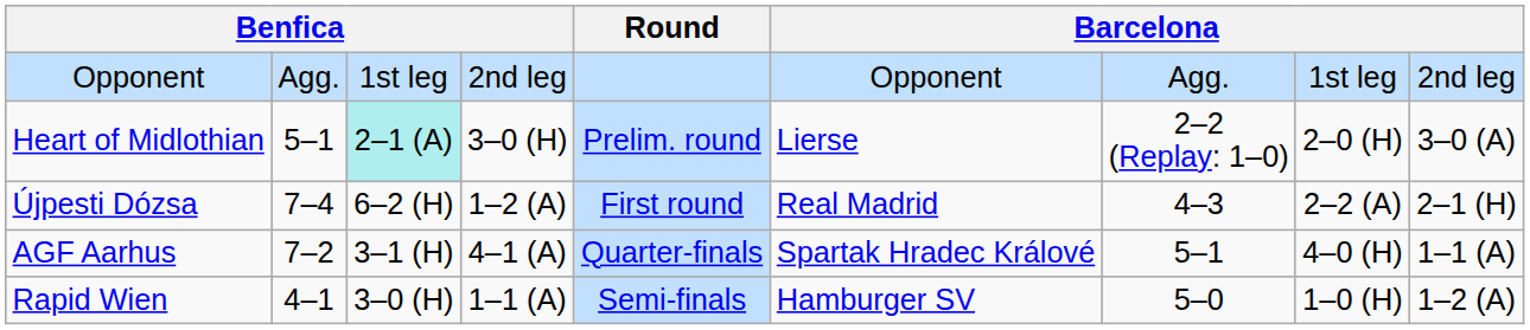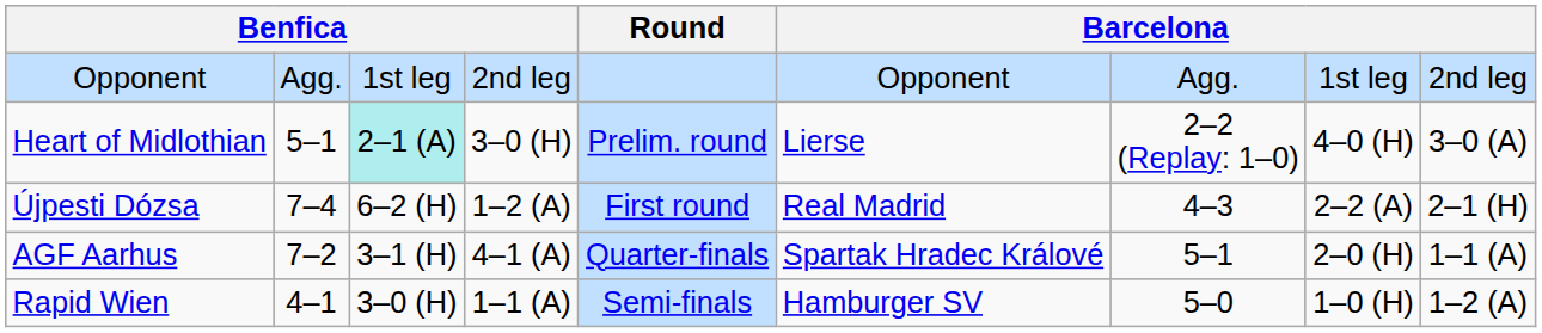 <table class="wikitable" style="text-align:center">
 <tr>
 <th colspan=4> <a href='#'>Benfica</a></th>
 <th>Round</th>
 <th colspan=4> <a href='#'>Barcelona</a></th>
 </tr>
 <tr style="background:#c1e0ff">
 <td>Opponent</td>
 <td>Agg.</td>
 <td>1st leg</td>
 <td>2nd leg</td>
 <td></td>
 <td>Opponent</td>
 <td>Agg.</td>
 <td>1st leg</td>
 <td>2nd leg</td>
 </tr>
 <tr>
 <td align=left> <a href='#'>Heart of Midlothian</a></td>
 <td>5–1</td>
 <td style="background: paleturquoise;">2–1 (A)</td>
 <td>3–0 (H)</td>
 <td style="background:#c1e0ff;"><a href='#'>Prelim. round</a></td>
 <td align=left> <a href='#'>Lierse</a></td>
 <td>2–2<br>(<a href='#'>Replay</a>: 1–0)</td>
-<td>2–0 (H)</td>
+<td>4–0 (H)</td>
 <td>3–0 (A)</td>
 </tr>
 <tr>
 <td align=left> <a href='#'>Újpesti Dózsa</a></td>
 <td>7–4</td>
 <td>6–2 (H)</td>
 <td>1–2 (A)</td>
 <td style="background:#c1e0ff;"><a href='#'>First round</a></td>
 <td align=left> <a href='#'>Real Madrid</a></td>
 <td>4–3</td>
 <td>2–2 (A)</td>
 <td>2–1 (H)</td>
 </tr>
 <tr>
 <td align=left> <a href='#'>AGF Aarhus</a></td>
 <td>7–2</td>
 <td>3–1 (H)</td>
 <td>4–1 (A)</td>
 <td style="background:#c1e0ff;"><a href='#'>Quarter-finals</a></td>
 <td align=left> <a href='#'>Spartak Hradec Králové</a></td>
 <td>5–1</td>
-<td>4–0 (H)</td>
+<td>2–0 (H)</td>
 <td>1–1 (A)</td>
 </tr>
 <tr>
 <td align=left> <a href='#'>Rapid Wien</a></td>
 <td>4–1</td>
 <td>3–0 (H)</td>
 <td>1–1 (A)</td>
 <td style="background:#c1e0ff;"><a href='#'>Semi-finals</a></td>
 <td align=left> <a href='#'>Hamburger SV</a></td>
 <td>5–0</td>
 <td>1–0 (H)</td>
 <td>1–2 (A)</td>
 </tr>
 </table>
